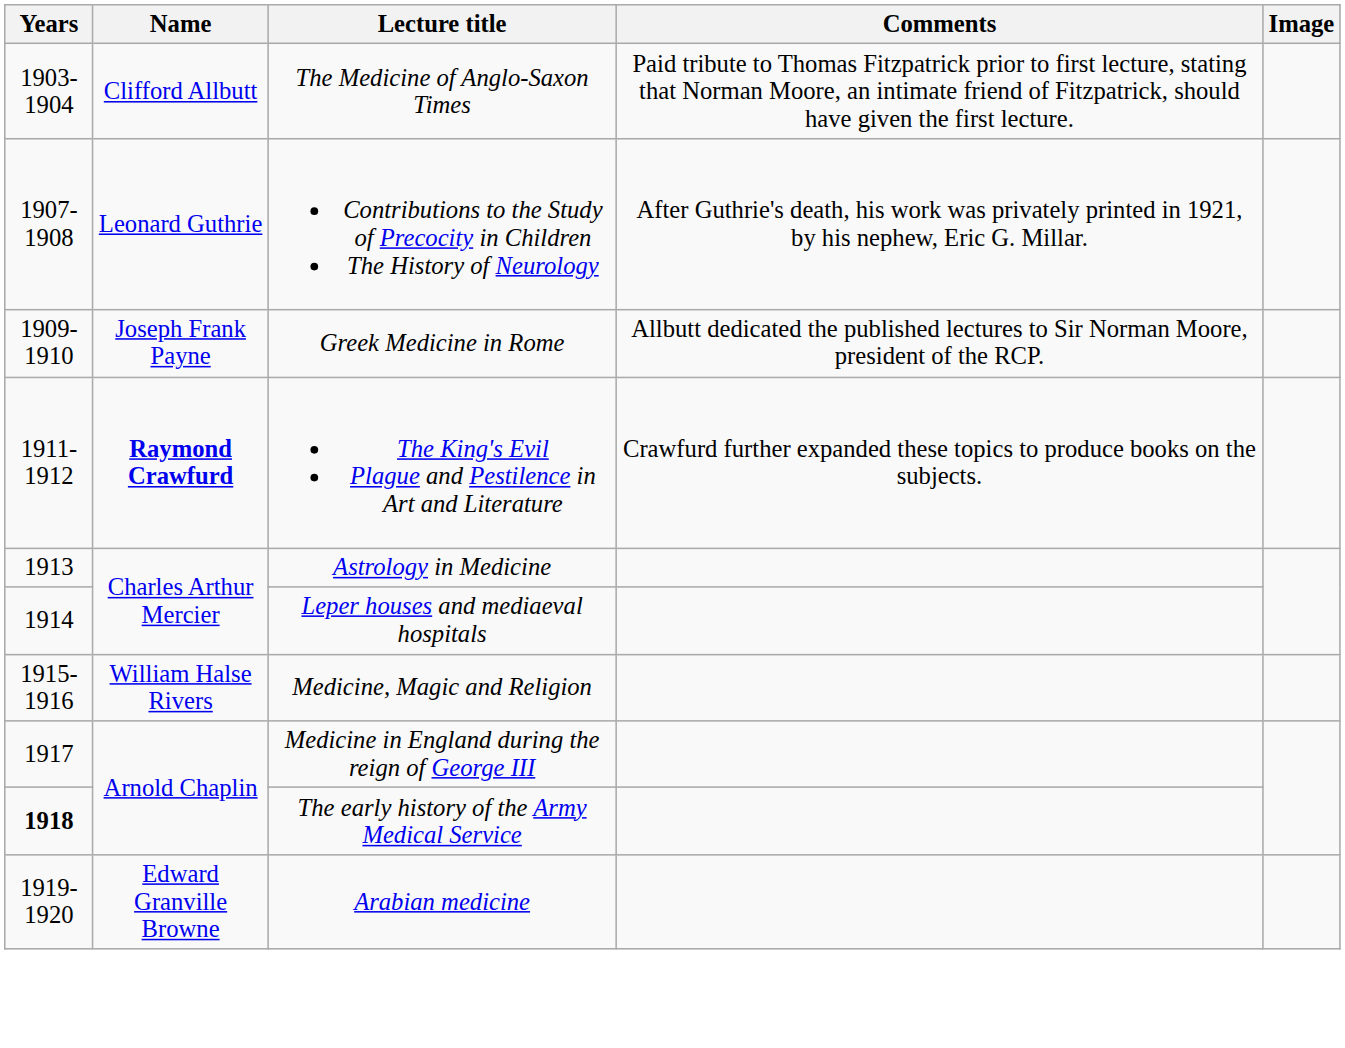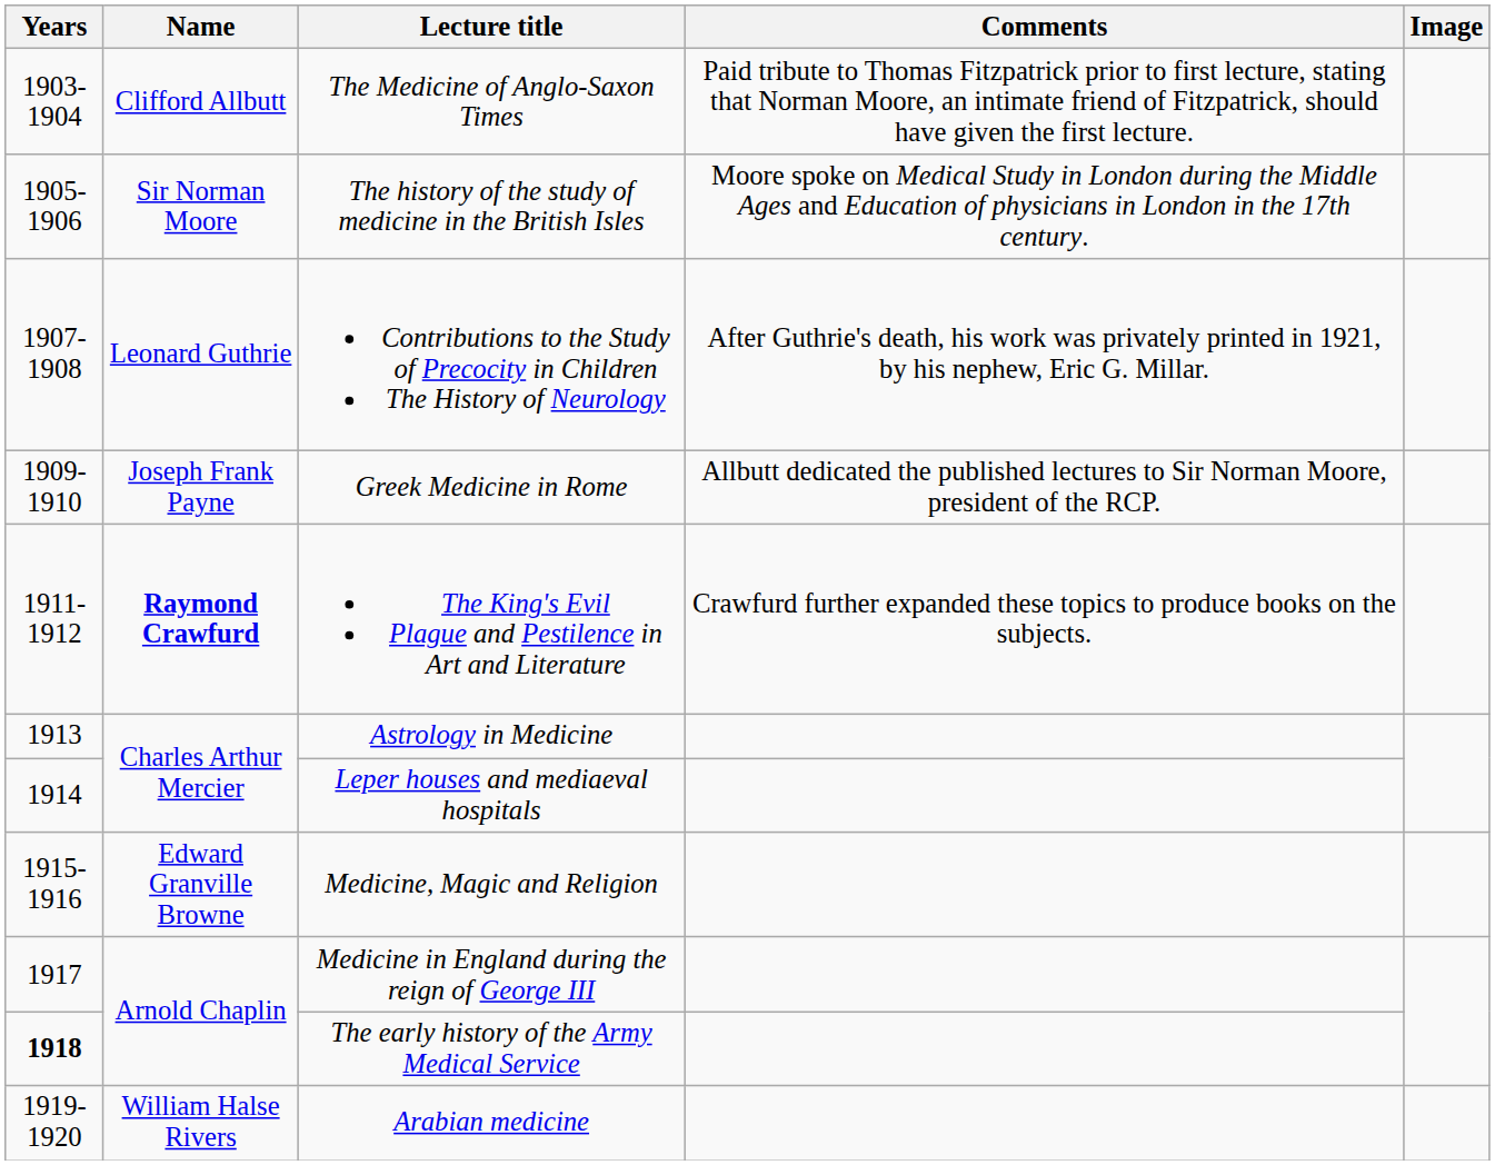 <table class="wikitable sortable sticky-header" style=text-align:center;>
 <tr>
 <th>Years</th>
 <th>Name</th>
 <th>Lecture title</th>
 <th>Comments</th>
 <th>Image</th>
 </tr>
 <tr>
 <td>1903-1904</td>
 <td><a href='#'>Clifford Allbutt</a></td>
 <td><em>The Medicine of Anglo-Saxon Times</em></td>
 <td>Paid tribute to Thomas Fitzpatrick prior to first lecture, stating that Norman Moore, an intimate friend of Fitzpatrick, should have given the first lecture.</td>
+<td></td>
+</tr>
+<tr>
+<td>1905-1906</td>
+<td><a href='#'>Sir Norman Moore</a></td>
+<td><em>The history of the study of medicine in the British Isles</em></td>
+<td>Moore spoke on <em>Medical Study in London during the Middle Ages</em> and <em>Education of physicians in London in the 17th century</em>.</td>
 <td></td>
 </tr>
 <tr>
 <td>1907-1908</td>
 <td><a href='#'>Leonard Guthrie</a></td>
 <td><br><ul><li><em>Contributions to the Study of <a href='#'>Precocity</a> in Children</em></li><li><em>The History of <a href='#'>Neurology</a></em></li></ul></td>
 <td>After Guthrie's death, his work was privately printed in 1921, by his nephew, Eric G. Millar.</td>
 <td></td>
 </tr>
 <tr>
 <td>1909-1910</td>
 <td><a href='#'>Joseph Frank Payne</a></td>
 <td><em>Greek Medicine in Rome</em></td>
 <td>Allbutt dedicated the published lectures to Sir Norman Moore, president of the RCP.</td>
 <td></td>
 </tr>
 <tr>
 <td>1911-1912</td>
 <td><strong><a href='#'>Raymond Crawfurd</a></strong></td>
 <td><br><ul><li><em><a href='#'>The King's Evil</a></em></li><li><em><a href='#'>Plague</a> and <a href='#'>Pestilence</a> in Art and Literature</em></li></ul></td>
 <td>Crawfurd further expanded these topics to produce books on the subjects.</td>
 <td></td>
 </tr>
 <tr>
 <td>1913</td>
 <td rowspan="2"><a href='#'>Charles Arthur Mercier</a></td>
 <td><em><a href='#'>Astrology</a> in Medicine</em></td>
 <td></td>
 <td rowspan="2"></td>
 </tr>
 <tr>
 <td>1914</td>
 <td><em><a href='#'>Leper houses</a> and mediaeval hospitals</em></td>
 </tr>
 <tr>
 <td>1915-1916</td>
-<td><a href='#'>William Halse Rivers</a></td>
+<td><a href='#'>Edward Granville Browne</a></td>
 <td><em>Medicine, Magic and Religion</em></td>
 <td></td>
 <td></td>
 </tr>
 <tr>
 <td>1917</td>
 <td rowspan="2"><a href='#'>Arnold Chaplin</a></td>
 <td><em>Medicine in England during the reign of <a href='#'>George III</a></em></td>
 <td></td>
 <td rowspan="2"></td>
 </tr>
 <tr>
 <td><strong>1918</strong></td>
 <td><em>The early history of the <a href='#'>Army Medical Service</a></em></td>
 <td></td>
 </tr>
 <tr>
 <td>1919-1920</td>
-<td><a href='#'>Edward Granville Browne</a></td>
+<td><a href='#'>William Halse Rivers</a></td>
 <td><em><a href='#'>Arabian medicine</a></em></td>
 <td></td>
 <td></td>
 </tr>
 </table>
